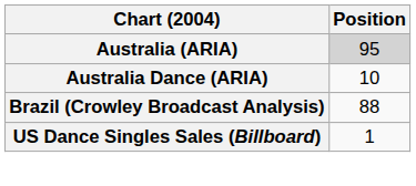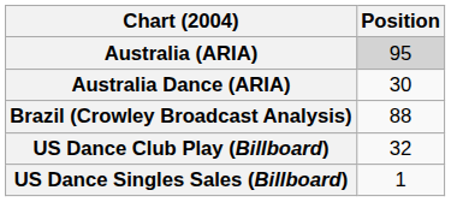 <table class="wikitable sortable plainrowheaders" style="text-align:center">
 <tr>
 <th scope="col">Chart (2004)</th>
 <th scope="col">Position</th>
 </tr>
 <tr>
 <th scope="row">Australia (ARIA)</th>
 <td style="background: lightgrey;">95</td>
 </tr>
 <tr>
 <th scope="row">Australia Dance (ARIA)</th>
-<td>10</td>
+<td>30</td>
 </tr>
 <tr>
 <th scope="row">Brazil (Crowley Broadcast Analysis)</th>
 <td>88</td>
 </tr>
 <tr>
+<th scope="row">US Dance Club Play (<em>Billboard</em>)</th>
+<td>32</td>
+</tr>
+<tr>
 <th scope="row">US Dance Singles Sales (<em>Billboard</em>)</th>
 <td>1</td>
 </tr>
 </table>
